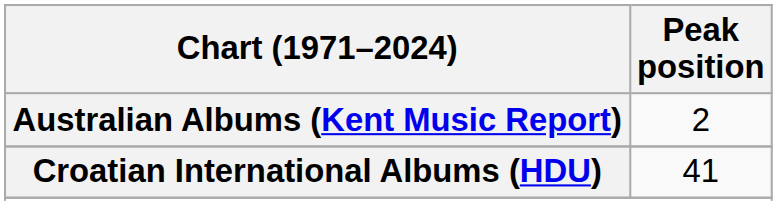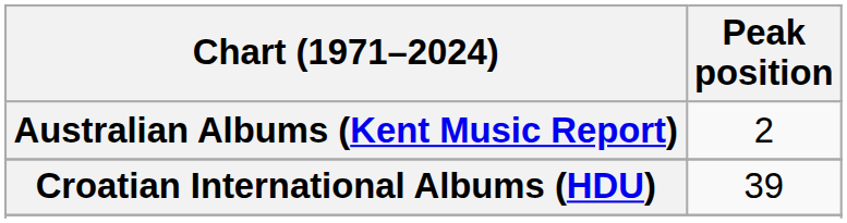 <table class="wikitable sortable plainrowheaders" style="text-align:center">
 <tr>
 <th scope="col">Chart (1971–2024)</th>
 <th scope="col">Peak<br>position</th>
 </tr>
 <tr>
 <th scope="row">Australian Albums (<a href='#'>Kent Music Report</a>)</th>
 <td>2</td>
 </tr>
 <tr>
 </tr>
 <tr>
 <th scope="row">Croatian International Albums (<a href='#'>HDU</a>)</th>
-<td>41</td>
+<td>39</td>
 </tr>
 <tr>
 </tr>
 <tr>
 </tr>
 <tr>
 </tr>
 <tr>
 </tr>
 <tr>
 </tr>
 <tr>
 </tr>
 <tr>
 </tr>
 </table>
